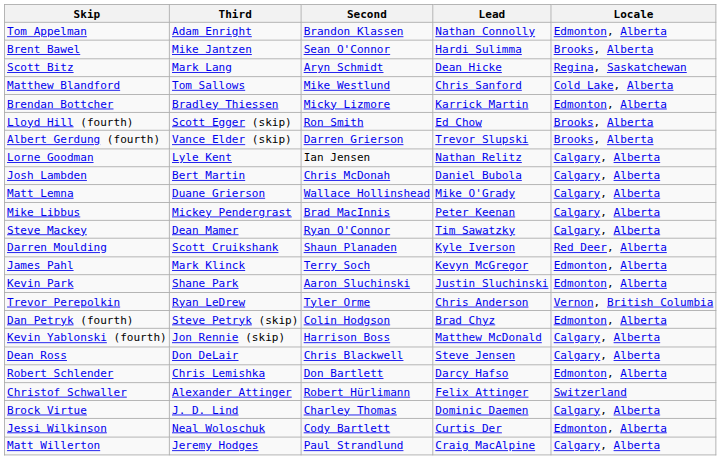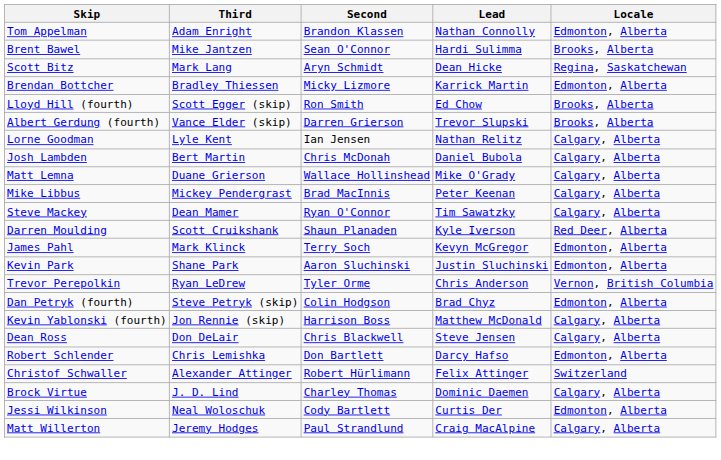 <table class=wikitable>
 <tr>
 <th>Skip</th>
 <th>Third</th>
 <th>Second</th>
 <th>Lead</th>
 <th>Locale</th>
 </tr>
 <tr>
 <td><a href='#'>Tom Appelman</a></td>
 <td><a href='#'>Adam Enright</a></td>
 <td><a href='#'>Brandon Klassen</a></td>
 <td><a href='#'>Nathan Connolly</a></td>
 <td> <a href='#'>Edmonton</a>, <a href='#'>Alberta</a></td>
 </tr>
 <tr>
 <td><a href='#'>Brent Bawel</a></td>
 <td><a href='#'>Mike Jantzen</a></td>
 <td><a href='#'>Sean O'Connor</a></td>
 <td><a href='#'>Hardi Sulimma</a></td>
 <td> <a href='#'>Brooks</a>, <a href='#'>Alberta</a></td>
 </tr>
 <tr>
 <td><a href='#'>Scott Bitz</a></td>
 <td><a href='#'>Mark Lang</a></td>
 <td><a href='#'>Aryn Schmidt</a></td>
 <td><a href='#'>Dean Hicke</a></td>
 <td> <a href='#'>Regina</a>, <a href='#'>Saskatchewan</a></td>
-</tr>
-<tr>
-<td><a href='#'>Matthew Blandford</a></td>
-<td><a href='#'>Tom Sallows</a></td>
-<td><a href='#'>Mike Westlund</a></td>
-<td><a href='#'>Chris Sanford</a></td>
-<td> <a href='#'>Cold Lake</a>, <a href='#'>Alberta</a></td>
 </tr>
 <tr>
 <td><a href='#'>Brendan Bottcher</a></td>
 <td><a href='#'>Bradley Thiessen</a></td>
 <td><a href='#'>Micky Lizmore</a></td>
 <td><a href='#'>Karrick Martin</a></td>
 <td> <a href='#'>Edmonton</a>, <a href='#'>Alberta</a></td>
 </tr>
 <tr>
 <td><a href='#'>Lloyd Hill</a> (fourth)</td>
 <td><a href='#'>Scott Egger</a> (skip)</td>
 <td><a href='#'>Ron Smith</a></td>
 <td><a href='#'>Ed Chow</a></td>
 <td> <a href='#'>Brooks</a>, <a href='#'>Alberta</a></td>
 </tr>
 <tr>
 <td><a href='#'>Albert Gerdung</a> (fourth)</td>
 <td><a href='#'>Vance Elder</a> (skip)</td>
 <td><a href='#'>Darren Grierson</a></td>
 <td><a href='#'>Trevor Slupski</a></td>
 <td> <a href='#'>Brooks</a>, <a href='#'>Alberta</a></td>
 </tr>
 <tr>
 <td><a href='#'>Lorne Goodman</a></td>
 <td><a href='#'>Lyle Kent</a></td>
 <td>Ian Jensen</td>
 <td><a href='#'>Nathan Relitz</a></td>
 <td> <a href='#'>Calgary</a>, <a href='#'>Alberta</a></td>
 </tr>
 <tr>
 <td><a href='#'>Josh Lambden</a></td>
 <td><a href='#'>Bert Martin</a></td>
 <td><a href='#'>Chris McDonah</a></td>
 <td><a href='#'>Daniel Bubola</a></td>
 <td> <a href='#'>Calgary</a>, <a href='#'>Alberta</a></td>
 </tr>
 <tr>
 <td><a href='#'>Matt Lemna</a></td>
 <td><a href='#'>Duane Grierson</a></td>
 <td><a href='#'>Wallace Hollinshead</a></td>
 <td><a href='#'>Mike O'Grady</a></td>
 <td> <a href='#'>Calgary</a>, <a href='#'>Alberta</a></td>
 </tr>
 <tr>
 <td><a href='#'>Mike Libbus</a></td>
 <td><a href='#'>Mickey Pendergrast</a></td>
 <td><a href='#'>Brad MacInnis</a></td>
 <td><a href='#'>Peter Keenan</a></td>
 <td> <a href='#'>Calgary</a>, <a href='#'>Alberta</a></td>
 </tr>
 <tr>
 <td><a href='#'>Steve Mackey</a></td>
 <td><a href='#'>Dean Mamer</a></td>
 <td><a href='#'>Ryan O'Connor</a></td>
 <td><a href='#'>Tim Sawatzky</a></td>
 <td> <a href='#'>Calgary</a>, <a href='#'>Alberta</a></td>
 </tr>
 <tr>
 <td><a href='#'>Darren Moulding</a></td>
 <td><a href='#'>Scott Cruikshank</a></td>
 <td><a href='#'>Shaun Planaden</a></td>
 <td><a href='#'>Kyle Iverson</a></td>
 <td> <a href='#'>Red Deer</a>, <a href='#'>Alberta</a></td>
 </tr>
 <tr>
 <td><a href='#'>James Pahl</a></td>
 <td><a href='#'>Mark Klinck</a></td>
 <td><a href='#'>Terry Soch</a></td>
 <td><a href='#'>Kevyn McGregor</a></td>
 <td> <a href='#'>Edmonton</a>, <a href='#'>Alberta</a></td>
 </tr>
 <tr>
 <td><a href='#'>Kevin Park</a></td>
 <td><a href='#'>Shane Park</a></td>
 <td><a href='#'>Aaron Sluchinski</a></td>
 <td><a href='#'>Justin Sluchinski</a></td>
 <td> <a href='#'>Edmonton</a>, <a href='#'>Alberta</a></td>
 </tr>
 <tr>
 <td><a href='#'>Trevor Perepolkin</a></td>
 <td><a href='#'>Ryan LeDrew</a></td>
 <td><a href='#'>Tyler Orme</a></td>
 <td><a href='#'>Chris Anderson</a></td>
 <td> <a href='#'>Vernon</a>, <a href='#'>British Columbia</a></td>
 </tr>
 <tr>
 <td><a href='#'>Dan Petryk</a> (fourth)</td>
 <td><a href='#'>Steve Petryk</a> (skip)</td>
 <td><a href='#'>Colin Hodgson</a></td>
 <td><a href='#'>Brad Chyz</a></td>
 <td> <a href='#'>Edmonton</a>, <a href='#'>Alberta</a></td>
 </tr>
 <tr>
 <td><a href='#'>Kevin Yablonski</a> (fourth)</td>
 <td><a href='#'>Jon Rennie</a> (skip)</td>
 <td><a href='#'>Harrison Boss</a></td>
 <td><a href='#'>Matthew McDonald</a></td>
 <td> <a href='#'>Calgary</a>, <a href='#'>Alberta</a></td>
 </tr>
 <tr>
 <td><a href='#'>Dean Ross</a></td>
 <td><a href='#'>Don DeLair</a></td>
 <td><a href='#'>Chris Blackwell</a></td>
 <td><a href='#'>Steve Jensen</a></td>
 <td> <a href='#'>Calgary</a>, <a href='#'>Alberta</a></td>
 </tr>
 <tr>
 <td><a href='#'>Robert Schlender</a></td>
 <td><a href='#'>Chris Lemishka</a></td>
 <td><a href='#'>Don Bartlett</a></td>
 <td><a href='#'>Darcy Hafso</a></td>
 <td> <a href='#'>Edmonton</a>, <a href='#'>Alberta</a></td>
 </tr>
 <tr>
 <td><a href='#'>Christof Schwaller</a></td>
 <td><a href='#'>Alexander Attinger</a></td>
 <td><a href='#'>Robert Hürlimann</a></td>
 <td><a href='#'>Felix Attinger</a></td>
 <td> <a href='#'>Switzerland</a></td>
 </tr>
 <tr>
 <td><a href='#'>Brock Virtue</a></td>
 <td><a href='#'>J. D. Lind</a></td>
 <td><a href='#'>Charley Thomas</a></td>
 <td><a href='#'>Dominic Daemen</a></td>
 <td> <a href='#'>Calgary</a>, <a href='#'>Alberta</a></td>
 </tr>
 <tr>
 <td><a href='#'>Jessi Wilkinson</a></td>
 <td><a href='#'>Neal Woloschuk</a></td>
 <td><a href='#'>Cody Bartlett</a></td>
 <td><a href='#'>Curtis Der</a></td>
 <td> <a href='#'>Edmonton</a>, <a href='#'>Alberta</a></td>
 </tr>
 <tr>
 <td><a href='#'>Matt Willerton</a></td>
 <td><a href='#'>Jeremy Hodges</a></td>
 <td><a href='#'>Paul Strandlund</a></td>
 <td><a href='#'>Craig MacAlpine</a></td>
 <td> <a href='#'>Calgary</a>, <a href='#'>Alberta</a></td>
 </tr>
 </table>
